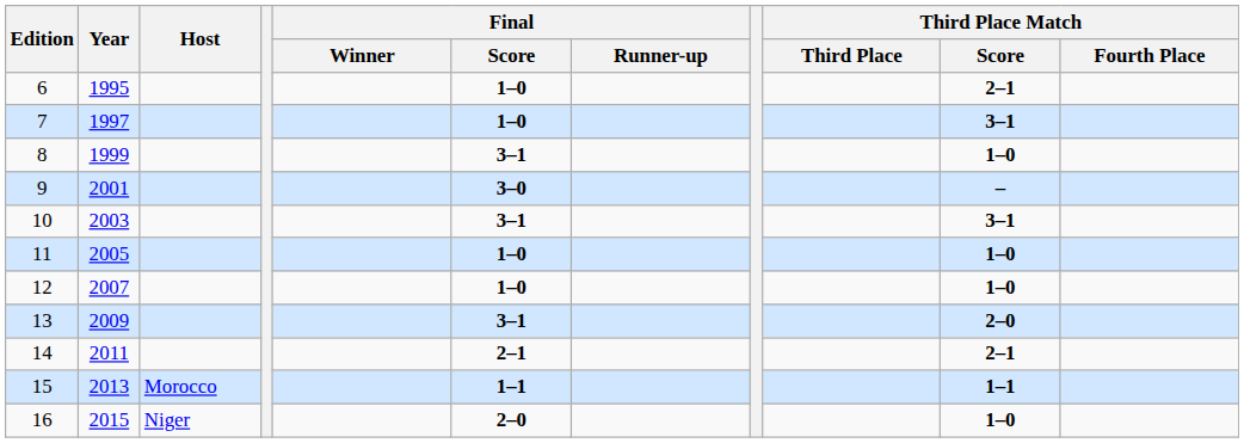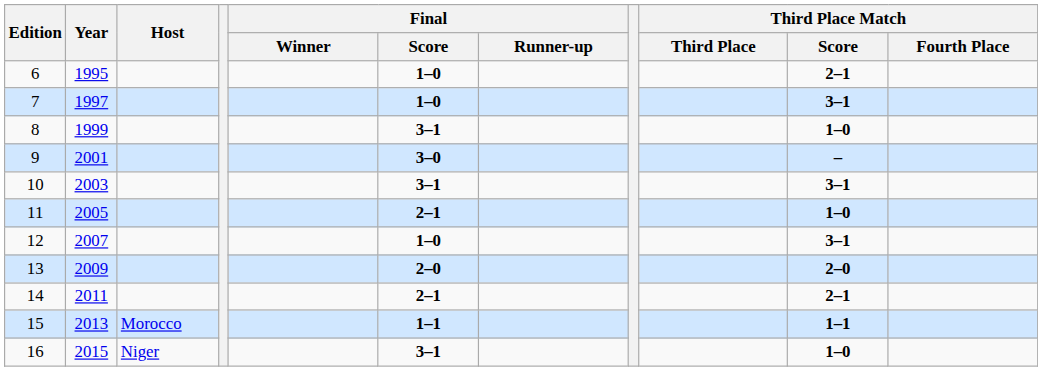 <table class="wikitable" style="font-size:90%; width:100%; text-align:center;">
 <tr>
 <th rowspan=2 width=3%>Edition</th>
 <th rowspan=2 width=5%>Year</th>
 <th rowspan=2 width=10%>Host</th>
 <th width=1% rowspan=13></th>
 <th colspan=3>Final</th>
 <th width=1% rowspan=13></th>
 <th colspan=3>Third Place Match</th>
 </tr>
 <tr>
 <th width=15%>Winner</th>
 <th width=10%>Score</th>
 <th width=15%>Runner-up</th>
 <th width=15%>Third Place</th>
 <th width=10%>Score</th>
 <th width=15%>Fourth Place</th>
 </tr>
 <tr>
 <td>6</td>
 <td><a href='#'>1995</a></td>
 <td align=left></td>
 <td><strong></strong></td>
 <td><strong>1–0</strong> </td>
 <td></td>
 <td></td>
 <td><strong>2–1</strong> </td>
 <td></td>
 </tr>
 <tr bgcolor=#D0E7FF>
 <td>7</td>
 <td><a href='#'>1997</a></td>
 <td align=left></td>
 <td><strong></strong></td>
 <td><strong>1–0</strong></td>
 <td></td>
 <td></td>
 <td><strong>3–1</strong></td>
 <td></td>
 </tr>
 <tr>
 <td>8</td>
 <td><a href='#'>1999</a></td>
 <td align=left></td>
 <td><strong></strong></td>
 <td><strong>3–1</strong></td>
 <td></td>
 <td></td>
 <td><strong>1–0</strong></td>
 <td></td>
 </tr>
 <tr bgcolor=#D0E7FF>
 <td>9</td>
 <td><a href='#'>2001</a></td>
 <td align=left></td>
 <td><strong></strong></td>
 <td><strong>3–0</strong></td>
 <td></td>
 <td></td>
 <td><strong>–</strong></td>
 <td></td>
 </tr>
 <tr>
 <td>10</td>
 <td><a href='#'>2003</a></td>
 <td align=left></td>
 <td><strong></strong></td>
 <td><strong>3–1</strong> </td>
 <td></td>
 <td></td>
 <td><strong>3–1</strong></td>
 <td></td>
 </tr>
 <tr bgcolor=#D0E7FF>
 <td>11</td>
 <td><a href='#'>2005</a></td>
 <td align=left></td>
 <td><strong></strong></td>
-<td><strong>1–0</strong></td>
+<td><strong>2–1</strong></td>
 <td></td>
 <td></td>
 <td><strong>1–0</strong></td>
 <td></td>
 </tr>
 <tr>
 <td>12</td>
 <td><a href='#'>2007</a></td>
 <td align=left></td>
 <td><strong></strong></td>
 <td><strong>1–0</strong> </td>
 <td></td>
 <td></td>
-<td><strong>1–0</strong></td>
+<td><strong>3–1</strong></td>
 <td></td>
 </tr>
 <tr bgcolor=#D0E7FF>
 <td>13</td>
 <td><a href='#'>2009</a></td>
 <td align=left></td>
 <td><strong></strong></td>
-<td><strong>3–1</strong></td>
+<td><strong>2–0</strong></td>
 <td></td>
 <td></td>
 <td><strong>2–0</strong></td>
 <td></td>
 </tr>
 <tr>
 <td>14</td>
 <td><a href='#'>2011</a></td>
 <td align=left></td>
 <td><strong></strong></td>
 <td><strong>2–1</strong></td>
 <td></td>
 <td></td>
 <td><strong>2–1</strong></td>
 <td></td>
 </tr>
 <tr bgcolor=#D0E7FF>
 <td>15</td>
 <td><a href='#'>2013</a></td>
 <td align=left> <a href='#'>Morocco</a></td>
 <td><strong></strong></td>
 <td><strong>1–1</strong><br></td>
 <td></td>
 <td></td>
 <td><strong>1–1</strong> <br></td>
 <td></td>
 </tr>
 <tr>
 <td>16</td>
 <td><a href='#'>2015</a></td>
 <td align=left> <a href='#'>Niger</a></td>
 <td><strong></strong></td>
-<td><strong>2–0</strong></td>
+<td><strong>3–1</strong></td>
 <td></td>
 <td></td>
 <td><strong>1–0</strong></td>
 <td></td>
 </tr>
 </table>
